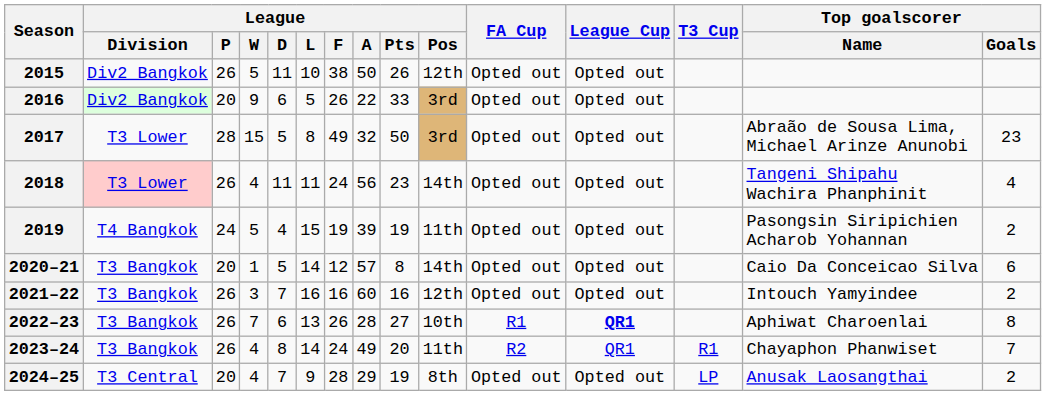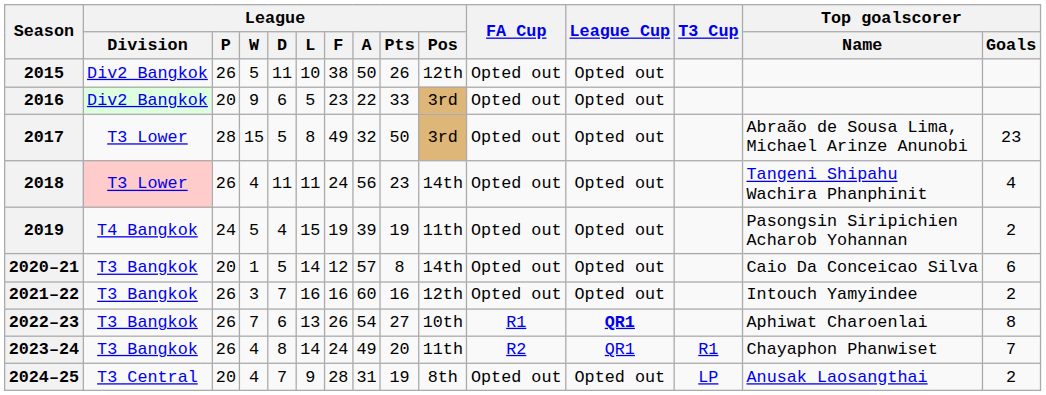 <table class="wikitable" style="text-align: center">
 <tr>
 <th rowspan=2>Season</th>
 <th colspan=9>League</th>
 <th rowspan=2><a href='#'>FA Cup</a></th>
 <th rowspan=2><a href='#'>League Cup</a></th>
 <th rowspan=2><a href='#'>T3 Cup</a></th>
 <th colspan=2>Top goalscorer</th>
 </tr>
 <tr>
 <th>Division</th>
 <th>P</th>
 <th>W</th>
 <th>D</th>
 <th>L</th>
 <th>F</th>
 <th>A</th>
 <th>Pts</th>
 <th>Pos</th>
 <th>Name</th>
 <th>Goals</th>
 </tr>
 <tr>
 <th>2015</th>
 <td><a href='#'>Div2 Bangkok</a></td>
 <td>26</td>
 <td>5</td>
 <td>11</td>
 <td>10</td>
 <td>38</td>
 <td>50</td>
 <td>26</td>
 <td>12th</td>
 <td>Opted out</td>
 <td>Opted out</td>
 <td></td>
 <td></td>
 <td></td>
 </tr>
 <tr>
 <th>2016</th>
 <td bgcolor="#DDFFDD"><a href='#'>Div2 Bangkok</a></td>
 <td>20</td>
 <td>9</td>
 <td>6</td>
 <td>5</td>
-<td>26</td>
+<td>23</td>
 <td>22</td>
 <td>33</td>
 <td bgcolor=#deb678>3rd</td>
 <td>Opted out</td>
 <td>Opted out</td>
 <td></td>
 <td></td>
 <td></td>
 </tr>
 <tr>
 <th>2017</th>
 <td><a href='#'>T3 Lower</a></td>
 <td>28</td>
 <td>15</td>
 <td>5</td>
 <td>8</td>
 <td>49</td>
 <td>32</td>
 <td>50</td>
 <td bgcolor=#deb678>3rd</td>
 <td>Opted out</td>
 <td>Opted out</td>
 <td></td>
 <td align="left"> Abraão de Sousa Lima,<br> Michael Arinze Anunobi</td>
 <td>23</td>
 </tr>
 <tr>
 <th>2018</th>
 <td bgcolor="#FFCCCC"><a href='#'>T3 Lower</a></td>
 <td>26</td>
 <td>4</td>
 <td>11</td>
 <td>11</td>
 <td>24</td>
 <td>56</td>
 <td>23</td>
 <td>14th</td>
 <td>Opted out</td>
 <td>Opted out</td>
 <td></td>
 <td align=left> <a href='#'>Tangeni Shipahu</a><br> Wachira Phanphinit</td>
 <td>4</td>
 </tr>
 <tr>
 <th>2019</th>
 <td><a href='#'>T4 Bangkok</a></td>
 <td>24</td>
 <td>5</td>
 <td>4</td>
 <td>15</td>
 <td>19</td>
 <td>39</td>
 <td>19</td>
 <td>11th</td>
 <td>Opted out</td>
 <td>Opted out</td>
 <td></td>
 <td align="left"> Pasongsin Siripichien<br> Acharob Yohannan</td>
 <td>2</td>
 </tr>
 <tr>
 <th>2020–21</th>
 <td><a href='#'>T3 Bangkok</a></td>
 <td>20</td>
 <td>1</td>
 <td>5</td>
 <td>14</td>
 <td>12</td>
 <td>57</td>
 <td>8</td>
 <td>14th</td>
 <td>Opted out</td>
 <td>Opted out</td>
 <td></td>
 <td align="left"> Caio Da Conceicao Silva</td>
 <td>6</td>
 </tr>
 <tr>
 <th>2021–22</th>
 <td><a href='#'>T3 Bangkok</a></td>
 <td>26</td>
 <td>3</td>
 <td>7</td>
 <td>16</td>
 <td>16</td>
 <td>60</td>
 <td>16</td>
 <td>12th</td>
 <td>Opted out</td>
 <td>Opted out</td>
 <td></td>
 <td align="left"> Intouch Yamyindee</td>
 <td>2</td>
 </tr>
 <tr>
 <th>2022–23</th>
 <td><a href='#'>T3 Bangkok</a></td>
 <td>26</td>
 <td>7</td>
 <td>6</td>
 <td>13</td>
 <td>26</td>
-<td>28</td>
+<td>54</td>
 <td>27</td>
 <td>10th</td>
 <td><a href='#'>R1</a></td>
 <td><strong><a href='#'>QR1</a></strong></td>
 <td></td>
 <td align="left"> Aphiwat Charoenlai</td>
 <td>8</td>
 </tr>
 <tr>
 <th>2023–24</th>
 <td><a href='#'>T3 Bangkok</a></td>
 <td>26</td>
 <td>4</td>
 <td>8</td>
 <td>14</td>
 <td>24</td>
 <td>49</td>
 <td>20</td>
 <td>11th</td>
 <td><a href='#'>R2</a></td>
 <td><a href='#'>QR1</a></td>
 <td><a href='#'>R1</a></td>
 <td align="left"> Chayaphon Phanwiset</td>
 <td>7</td>
 </tr>
 <tr>
 <th>2024–25</th>
 <td><a href='#'>T3 Central</a></td>
 <td>20</td>
 <td>4</td>
 <td>7</td>
 <td>9</td>
 <td>28</td>
-<td>29</td>
+<td>31</td>
 <td>19</td>
 <td>8th</td>
 <td>Opted out</td>
 <td>Opted out</td>
 <td><a href='#'>LP</a></td>
 <td align=left> <a href='#'>Anusak Laosangthai</a></td>
 <td>2</td>
 </tr>
 </table>
